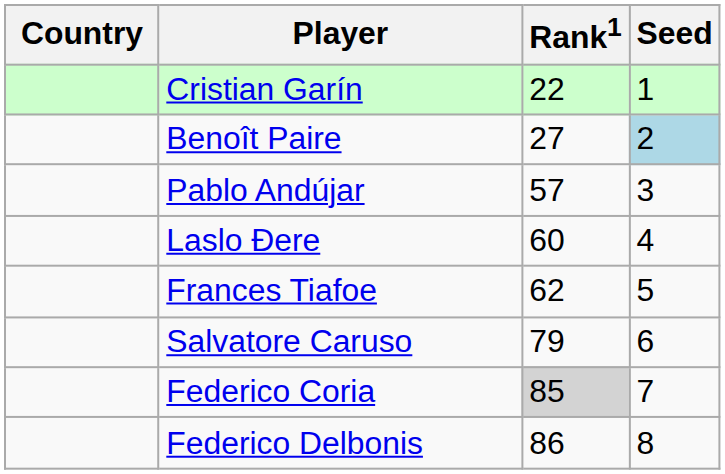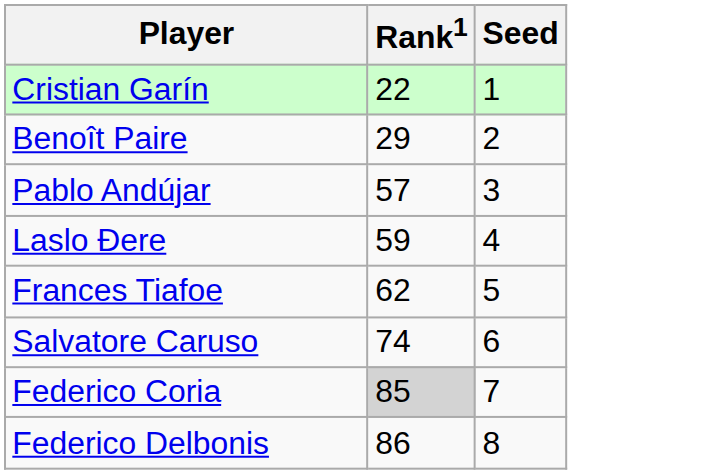 <table class="sortable wikitable">
 <tr>
-<th width="70">Country</th>
 <th width="175">Player</th>
 <th>Rank<sup>1</sup></th>
 <th>Seed</th>
 </tr>
 <tr style="background:#cfc;">
-<td></td>
 <td><a href='#'>Cristian Garín</a></td>
 <td>22</td>
 <td>1</td>
 </tr>
 <tr>
-<td></td>
 <td><a href='#'>Benoît Paire</a></td>
-<td>27</td>
-<td style="background: lightblue;">2</td>
+<td>29</td>
+<td>2</td>
 </tr>
 <tr>
-<td></td>
 <td><a href='#'>Pablo Andújar</a></td>
 <td>57</td>
 <td>3</td>
 </tr>
 <tr>
-<td></td>
 <td><a href='#'>Laslo Đere</a></td>
-<td>60</td>
+<td>59</td>
 <td>4</td>
 </tr>
 <tr>
-<td></td>
 <td><a href='#'>Frances Tiafoe</a></td>
 <td>62</td>
 <td>5</td>
 </tr>
 <tr>
-<td></td>
 <td><a href='#'>Salvatore Caruso</a></td>
-<td>79</td>
+<td>74</td>
 <td>6</td>
 </tr>
 <tr>
-<td></td>
 <td><a href='#'>Federico Coria</a></td>
 <td style="background: lightgrey;">85</td>
 <td>7</td>
 </tr>
 <tr>
-<td></td>
 <td><a href='#'>Federico Delbonis</a></td>
 <td>86</td>
 <td>8</td>
 </tr>
 </table>
